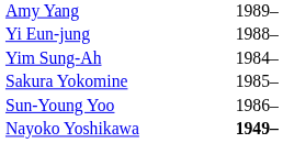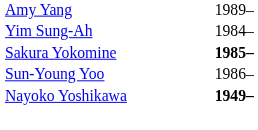 <table>
 <tr>
 <td style="width:210px"> <a href='#'>Amy Yang</a></td>
 <td>1989–</td>
-</tr>
-<tr>
-<td> <a href='#'>Yi Eun-jung</a></td>
-<td>1988–</td>
 </tr>
 <tr>
 <td> <a href='#'>Yim Sung-Ah</a></td>
 <td>1984–</td>
 </tr>
 <tr>
 <td> <a href='#'>Sakura Yokomine</a></td>
-<td>1985–</td>
+<td><strong>1985–</strong></td>
 </tr>
 <tr>
 <td> <a href='#'>Sun-Young Yoo</a></td>
 <td>1986–</td>
 </tr>
 <tr>
 <td> <a href='#'>Nayoko Yoshikawa</a></td>
 <td><strong>1949–</strong></td>
 </tr>
 </table>
